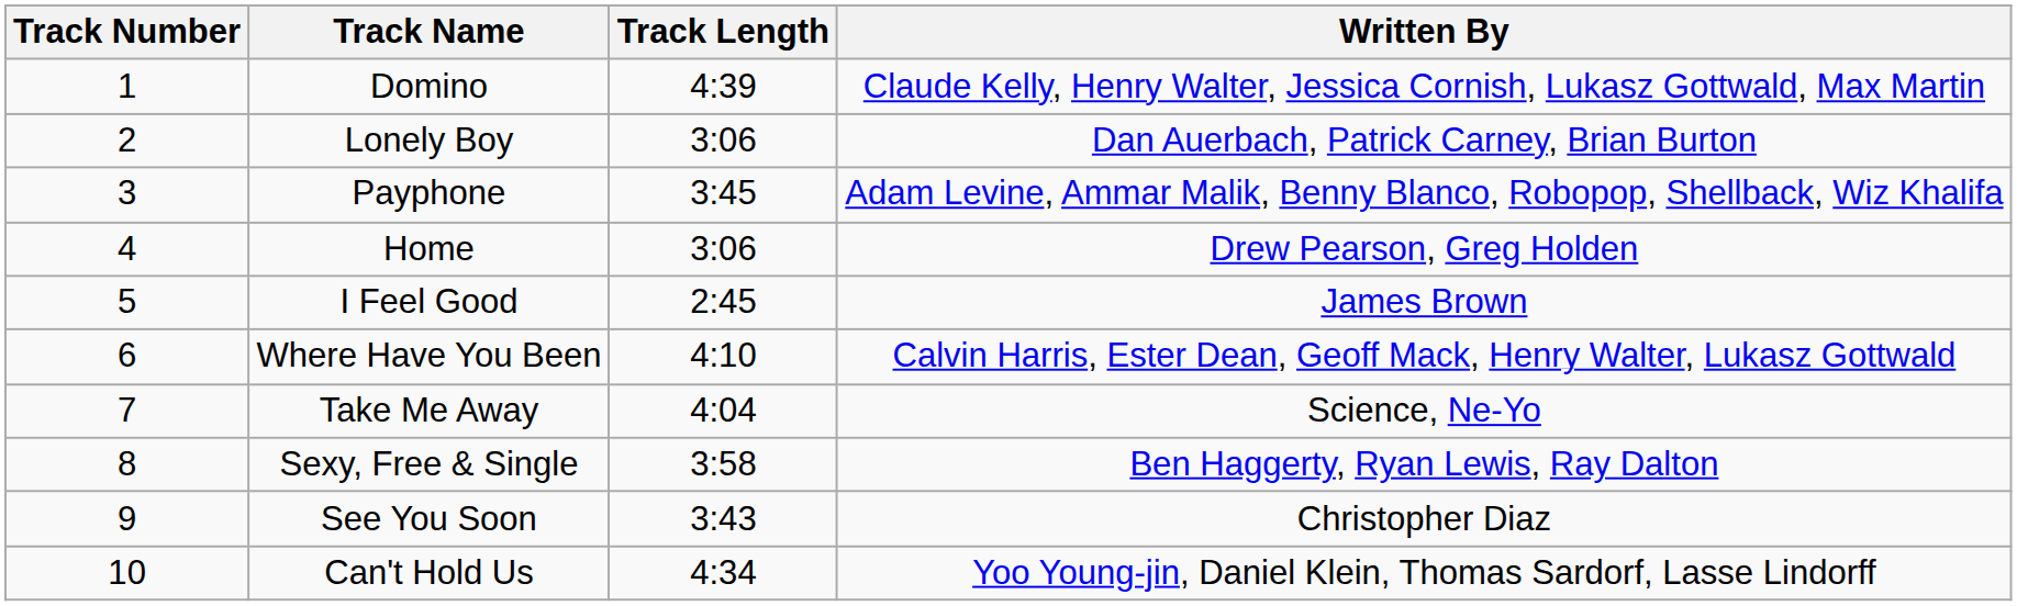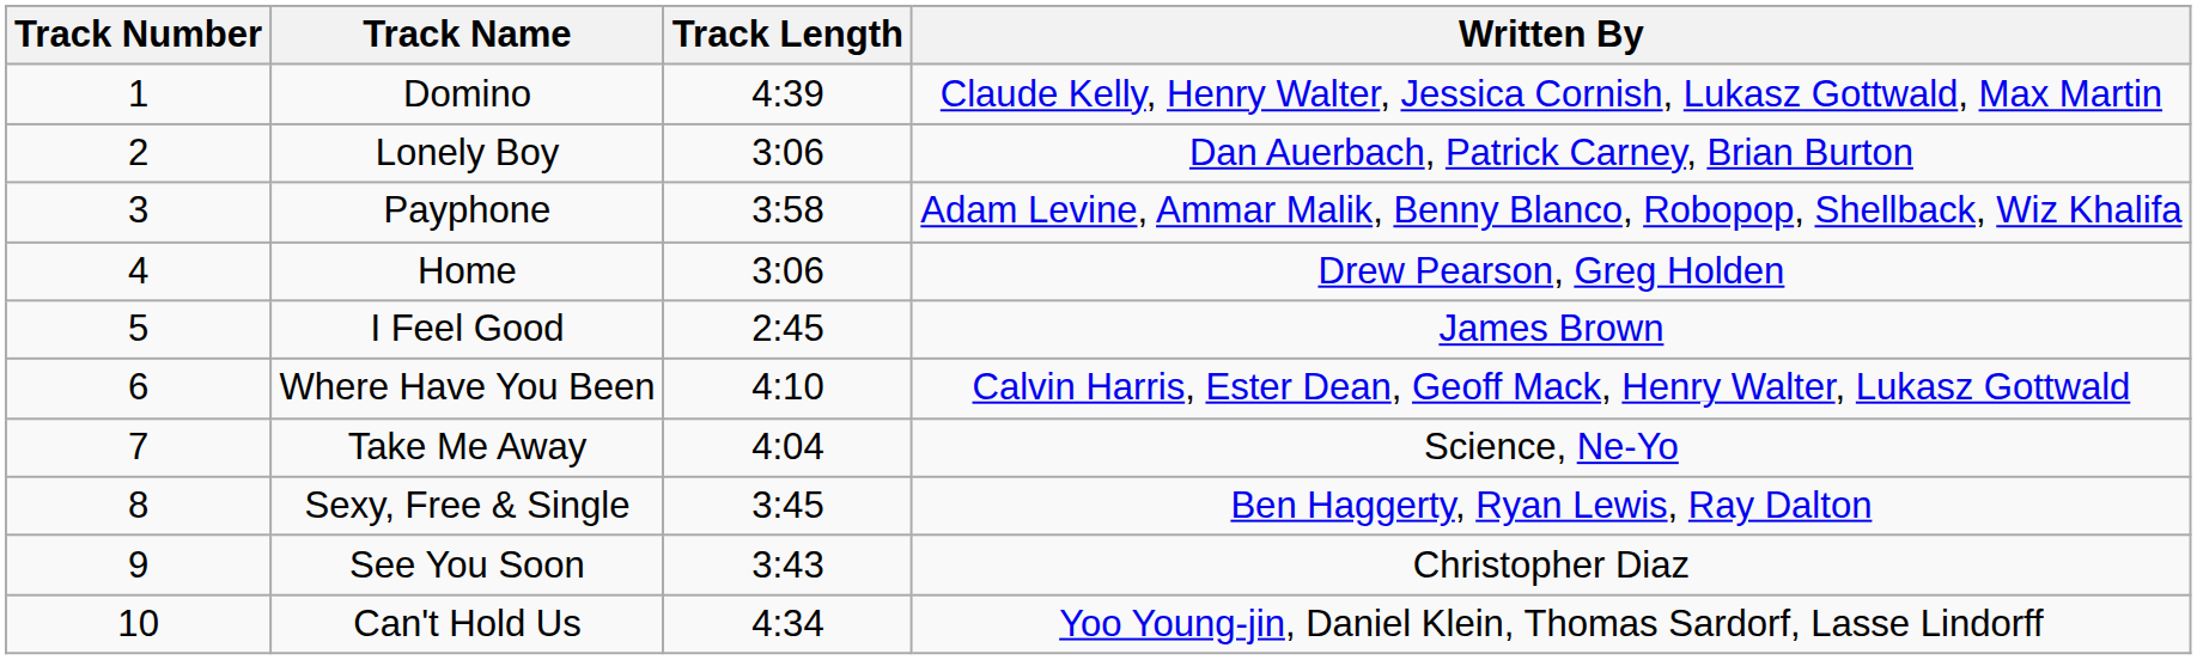 <table class="wikitable">
 <tr>
 <th>Track Number</th>
 <th>Track Name</th>
 <th>Track Length</th>
 <th>Written By</th>
 </tr>
 <tr>
 <td align="center">1</td>
 <td align="center">Domino</td>
 <td align="center">4:39</td>
 <td align="center"><a href='#'>Claude Kelly</a>, <a href='#'>Henry Walter</a>, <a href='#'>Jessica Cornish</a>, <a href='#'>Lukasz Gottwald</a>, <a href='#'>Max Martin</a></td>
 </tr>
 <tr>
 <td align="center">2</td>
 <td align="center">Lonely Boy</td>
 <td align="center">3:06</td>
 <td align="center"><a href='#'>Dan Auerbach</a>, <a href='#'>Patrick Carney</a>, <a href='#'>Brian Burton</a></td>
 </tr>
 <tr>
 <td align="center">3</td>
 <td align="center">Payphone</td>
-<td align="center">3:45</td>
+<td align="center">3:58</td>
 <td align="center"><a href='#'>Adam Levine</a>, <a href='#'>Ammar Malik</a>, <a href='#'>Benny Blanco</a>, <a href='#'>Robopop</a>, <a href='#'>Shellback</a>, <a href='#'>Wiz Khalifa</a></td>
 </tr>
 <tr>
 <td align="center">4</td>
 <td align="center">Home</td>
 <td align="center">3:06</td>
 <td align="center"><a href='#'>Drew Pearson</a>, <a href='#'>Greg Holden</a></td>
 </tr>
 <tr>
 <td align="center">5</td>
 <td align="center">I Feel Good</td>
 <td align="center">2:45</td>
 <td align="center"><a href='#'>James Brown</a></td>
 </tr>
 <tr>
 <td align="center">6</td>
 <td align="center">Where Have You Been</td>
 <td align="center">4:10</td>
 <td align="center"><a href='#'>Calvin Harris</a>, <a href='#'>Ester Dean</a>, <a href='#'>Geoff Mack</a>, <a href='#'>Henry Walter</a>, <a href='#'>Lukasz Gottwald</a></td>
 </tr>
 <tr>
 <td align="center">7</td>
 <td align="center">Take Me Away</td>
 <td align="center">4:04</td>
 <td align="center">Science, <a href='#'>Ne-Yo</a></td>
 </tr>
 <tr>
 <td align="center">8</td>
 <td align="center">Sexy, Free & Single</td>
-<td align="center">3:58</td>
+<td align="center">3:45</td>
 <td align="center"><a href='#'>Ben Haggerty</a>, <a href='#'>Ryan Lewis</a>, <a href='#'>Ray Dalton</a></td>
 </tr>
 <tr>
 <td align="center">9</td>
 <td align="center">See You Soon</td>
 <td align="center">3:43</td>
 <td align="center">Christopher Diaz</td>
 </tr>
 <tr>
 <td align="center">10</td>
 <td align="center">Can't Hold Us</td>
 <td align="center">4:34</td>
 <td align="center"><a href='#'>Yoo Young-jin</a>, Daniel Klein, Thomas Sardorf, Lasse Lindorff</td>
 </tr>
 </table>
